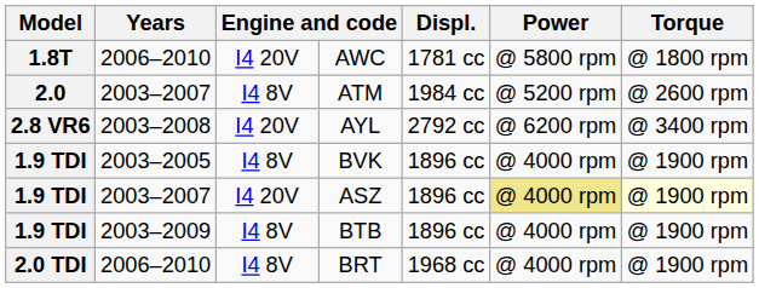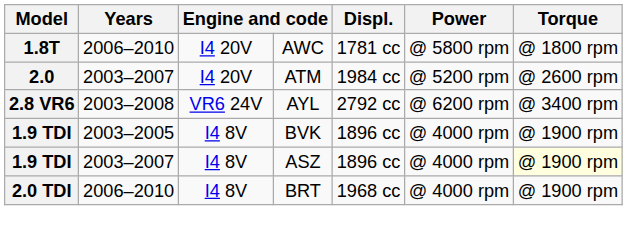 <table class="wikitable" style="text-align:center; font-size:91%;">
 <tr>
 <th>Model</th>
 <th>Years</th>
 <th colspan="2">Engine and code</th>
 <th>Displ.</th>
 <th>Power</th>
 <th>Torque</th>
 </tr>
 <tr>
 <th>1.8T</th>
 <td>2006–2010</td>
 <td><a href='#'>I4</a> 20V</td>
 <td>AWC</td>
 <td>1781 cc</td>
 <td> @ 5800 rpm</td>
 <td> @ 1800 rpm</td>
 </tr>
 <tr>
 <th>2.0</th>
 <td>2003–2007</td>
-<td><a href='#'>I4</a> 8V</td>
+<td><a href='#'>I4</a> 20V</td>
 <td>ATM</td>
 <td>1984 cc</td>
 <td> @ 5200 rpm</td>
 <td> @ 2600 rpm</td>
 </tr>
 <tr>
 <th>2.8 VR6</th>
 <td>2003–2008</td>
-<td><a href='#'>I4</a> 20V</td>
+<td><a href='#'>VR6</a> 24V</td>
 <td>AYL</td>
 <td>2792 cc</td>
 <td> @ 6200 rpm</td>
 <td> @ 3400 rpm</td>
 </tr>
 <tr>
 <th>1.9 TDI</th>
 <td>2003–2005</td>
 <td><a href='#'>I4</a> 8V</td>
 <td>BVK</td>
 <td>1896 cc</td>
 <td> @ 4000 rpm</td>
 <td> @ 1900 rpm</td>
 </tr>
 <tr>
 <th>1.9 TDI</th>
 <td>2003–2007</td>
-<td><a href='#'>I4</a> 20V</td>
+<td><a href='#'>I4</a> 8V</td>
 <td>ASZ</td>
 <td>1896 cc</td>
-<td style="background: khaki;"> @ 4000 rpm</td>
+<td> @ 4000 rpm</td>
 <td style="background: lightyellow;"> @ 1900 rpm</td>
-</tr>
-<tr>
-<th>1.9 TDI</th>
-<td>2003–2009</td>
-<td><a href='#'>I4</a> 8V</td>
-<td>BTB</td>
-<td>1896 cc</td>
-<td> @ 4000 rpm</td>
-<td> @ 1900 rpm</td>
 </tr>
 <tr>
 <th>2.0 TDI</th>
 <td>2006–2010</td>
 <td><a href='#'>I4</a> 8V</td>
 <td>BRT</td>
 <td>1968 cc</td>
 <td> @ 4000 rpm</td>
 <td> @ 1900 rpm</td>
 </tr>
 </table>
